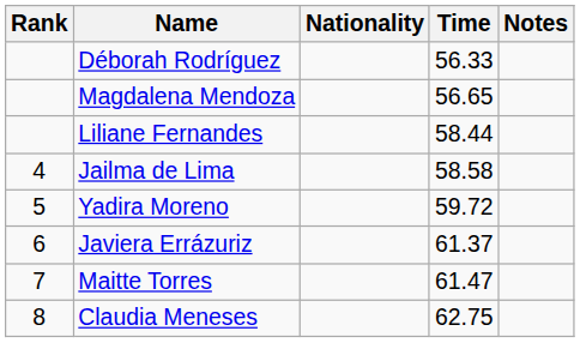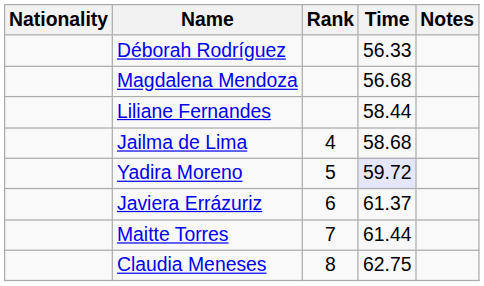 <table class="wikitable sortable" style="text-align:center">
 <tr>
+<th>Nationality</th>
+<th>Name</th>
 <th>Rank</th>
-<th>Name</th>
-<th>Nationality</th>
 <th>Time</th>
 <th>Notes</th>
 </tr>
 <tr>
+<td align=left></td>
+<td align=left><a href='#'>Déborah Rodríguez</a></td>
 <td align=center></td>
-<td align=left><a href='#'>Déborah Rodríguez</a></td>
-<td align=left></td>
 <td>56.33</td>
 <td></td>
 </tr>
 <tr>
+<td align=left></td>
+<td align=left><a href='#'>Magdalena Mendoza</a></td>
 <td align=center></td>
-<td align=left><a href='#'>Magdalena Mendoza</a></td>
-<td align=left></td>
-<td>56.65</td>
+<td>56.68</td>
 <td></td>
 </tr>
 <tr>
+<td align=left></td>
+<td align=left><a href='#'>Liliane Fernandes</a></td>
 <td align=center></td>
-<td align=left><a href='#'>Liliane Fernandes</a></td>
-<td align=left></td>
 <td>58.44</td>
 <td></td>
 </tr>
 <tr>
+<td align=left></td>
+<td align=left><a href='#'>Jailma de Lima</a></td>
 <td align=center>4</td>
-<td align=left><a href='#'>Jailma de Lima</a></td>
-<td align=left></td>
-<td>58.58</td>
+<td>58.68</td>
 <td></td>
 </tr>
 <tr>
+<td align=left></td>
+<td align=left><a href='#'>Yadira Moreno</a></td>
 <td align=center>5</td>
-<td align=left><a href='#'>Yadira Moreno</a></td>
-<td align=left></td>
-<td>59.72</td>
+<td style="background: lavender;">59.72</td>
 <td></td>
 </tr>
 <tr>
+<td align=left></td>
+<td align=left><a href='#'>Javiera Errázuriz</a></td>
 <td align=center>6</td>
-<td align=left><a href='#'>Javiera Errázuriz</a></td>
-<td align=left></td>
 <td>61.37</td>
 <td></td>
 </tr>
 <tr>
+<td align=left></td>
+<td align=left><a href='#'>Maitte Torres</a></td>
 <td align=center>7</td>
-<td align=left><a href='#'>Maitte Torres</a></td>
-<td align=left></td>
-<td>61.47</td>
+<td>61.44</td>
 <td></td>
 </tr>
 <tr>
+<td align=left></td>
+<td align=left><a href='#'>Claudia Meneses</a></td>
 <td align=center>8</td>
-<td align=left><a href='#'>Claudia Meneses</a></td>
-<td align=left></td>
 <td>62.75</td>
 <td></td>
 </tr>
 </table>
